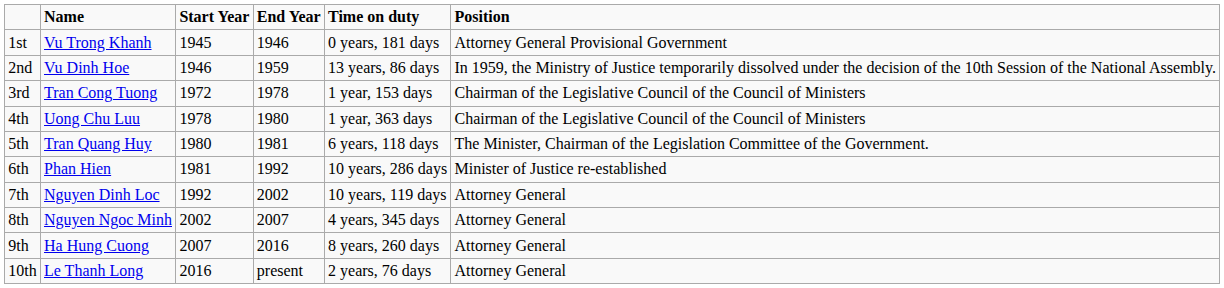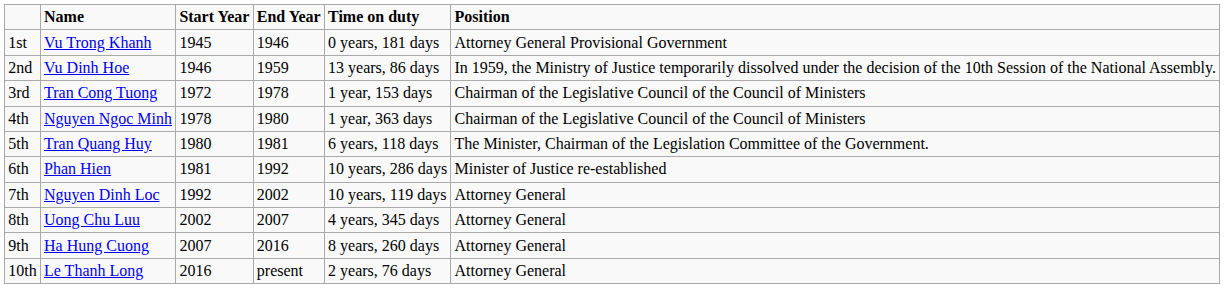 <table class="wikitable">
 <tr>
 <td></td>
 <td><strong>Name</strong></td>
 <td><strong>Start Year</strong></td>
 <td><strong>End Year</strong></td>
 <td><strong>Time on duty</strong></td>
 <td><strong>Position</strong></td>
 </tr>
 <tr>
 <td>1st</td>
 <td><a href='#'>Vu Trong Khanh</a></td>
 <td>1945</td>
 <td>1946</td>
 <td>0 years, 181 days</td>
 <td>Attorney General Provisional Government</td>
 </tr>
 <tr>
 <td>2nd</td>
 <td><a href='#'>Vu Dinh Hoe</a></td>
 <td>1946</td>
 <td>1959</td>
 <td>13 years, 86 days</td>
 <td>In 1959, the Ministry of Justice temporarily dissolved under the decision of the 10th Session of the National Assembly.</td>
 </tr>
 <tr>
 <td>3rd</td>
 <td><a href='#'>Tran Cong Tuong</a></td>
 <td>1972</td>
 <td>1978</td>
 <td>1 year, 153 days</td>
 <td>Chairman of the Legislative Council of the Council of Ministers</td>
 </tr>
 <tr>
 <td>4th</td>
-<td><a href='#'>Uong Chu Luu</a></td>
+<td><a href='#'>Nguyen Ngoc Minh</a></td>
 <td>1978</td>
 <td>1980</td>
 <td>1 year, 363 days</td>
 <td>Chairman of the Legislative Council of the Council of Ministers</td>
 </tr>
 <tr>
 <td>5th</td>
 <td><a href='#'>Tran Quang Huy</a></td>
 <td>1980</td>
 <td>1981</td>
 <td>6 years, 118 days</td>
 <td>The Minister, Chairman of the Legislation Committee of the Government.</td>
 </tr>
 <tr>
 <td>6th</td>
 <td><a href='#'>Phan Hien</a></td>
 <td>1981</td>
 <td>1992</td>
 <td>10 years, 286 days</td>
 <td>Minister of Justice re-established</td>
 </tr>
 <tr>
 <td>7th</td>
 <td><a href='#'>Nguyen Dinh Loc</a></td>
 <td>1992</td>
 <td>2002</td>
 <td>10 years, 119 days</td>
 <td>Attorney General</td>
 </tr>
 <tr>
 <td>8th</td>
-<td><a href='#'>Nguyen Ngoc Minh</a></td>
+<td><a href='#'>Uong Chu Luu</a></td>
 <td>2002</td>
 <td>2007</td>
 <td>4 years, 345 days</td>
 <td>Attorney General</td>
 </tr>
 <tr>
 <td>9th</td>
 <td><a href='#'>Ha Hung Cuong</a></td>
 <td>2007</td>
 <td>2016</td>
 <td>8 years, 260 days</td>
 <td>Attorney General</td>
 </tr>
 <tr>
 <td>10th</td>
 <td><a href='#'>Le Thanh Long</a></td>
 <td>2016</td>
 <td>present</td>
 <td>2 years, 76 days</td>
 <td>Attorney General</td>
 </tr>
 </table>
